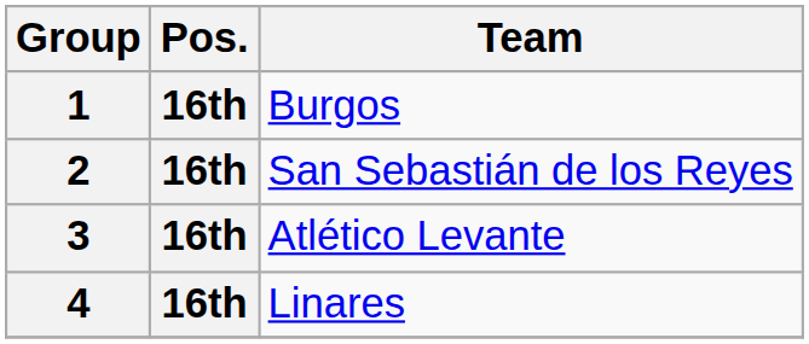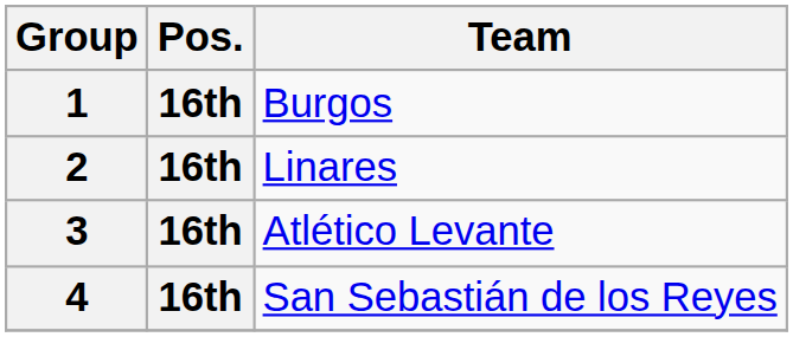 <table class="wikitable">
 <tr>
 <th>Group</th>
 <th>Pos.</th>
 <th>Team</th>
 </tr>
 <tr>
 <th>1</th>
 <th>16th</th>
 <td><a href='#'>Burgos</a></td>
 </tr>
 <tr>
 <th>2</th>
 <th>16th</th>
-<td><a href='#'>San Sebastián de los Reyes</a></td>
+<td><a href='#'>Linares</a></td>
 </tr>
 <tr>
 <th>3</th>
 <th>16th</th>
 <td><a href='#'>Atlético Levante</a></td>
 </tr>
 <tr>
 <th>4</th>
 <th>16th</th>
-<td><a href='#'>Linares</a></td>
+<td><a href='#'>San Sebastián de los Reyes</a></td>
 </tr>
 <tr>
 </tr>
 </table>
